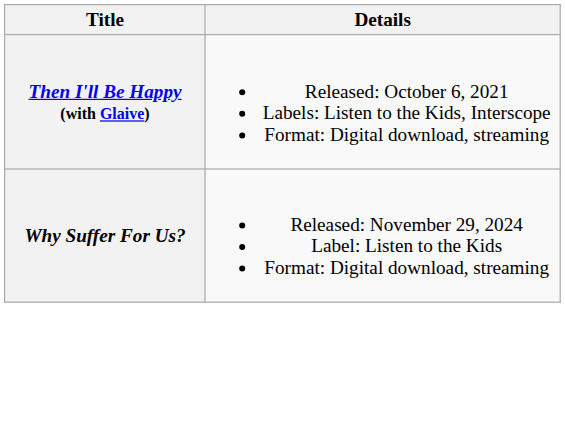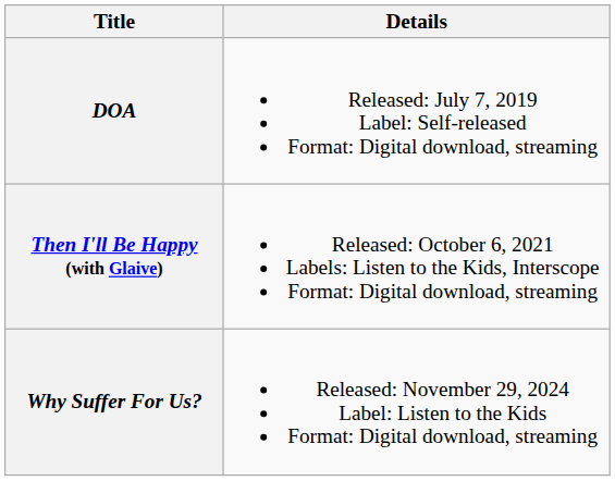 <table class="wikitable plainrowheaders" style="text-align:center;">
 <tr>
 <th scope="col" style="width:10em;">Title</th>
 <th scope="col" style="width:18em;">Details</th>
+</tr>
+<tr>
+<th scope="row"><em>DOA</em></th>
+<td><br><ul><li>Released: July 7, 2019</li><li>Label: Self-released</li><li>Format: Digital download, streaming</li></ul></td>
 </tr>
 <tr>
 <th scope="row"><a href='#'><em>Then I'll Be Happy</em></a><br><small>(with <a href='#'>Glaive</a>)</small></th>
 <td><br><ul><li>Released: October 6, 2021</li><li>Labels: Listen to the Kids, Interscope</li><li>Format: Digital download, streaming</li></ul></td>
 </tr>
 <tr>
 <th scope="row"><em>Why Suffer For Us?</em></th>
 <td><br><ul><li>Released: November 29, 2024</li><li>Label: Listen to the Kids</li><li>Format: Digital download, streaming</li></ul></td>
 </tr>
 </table>
